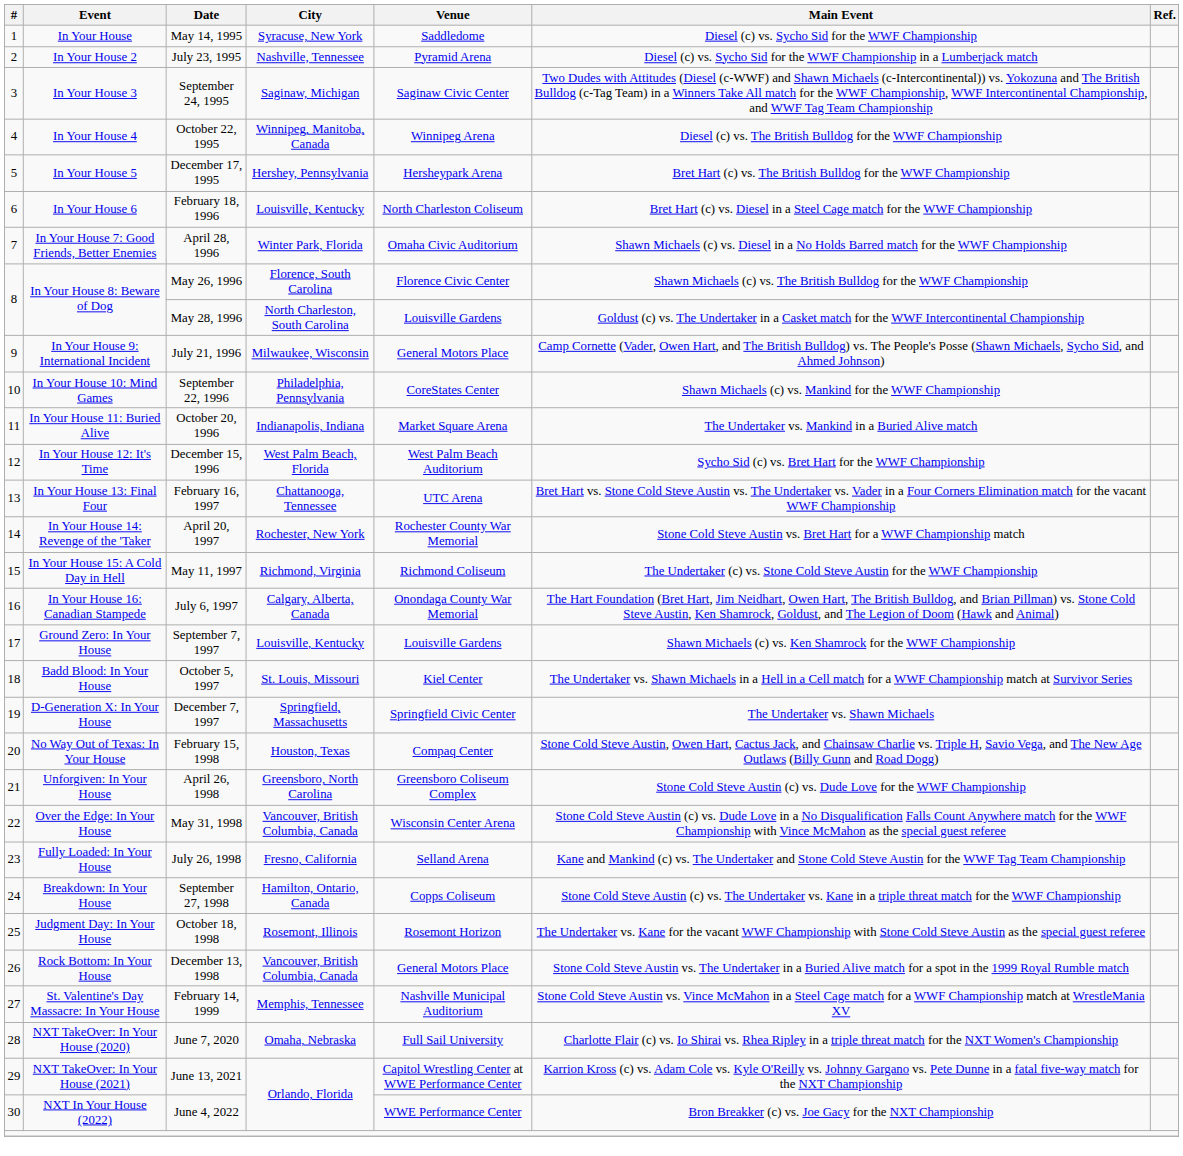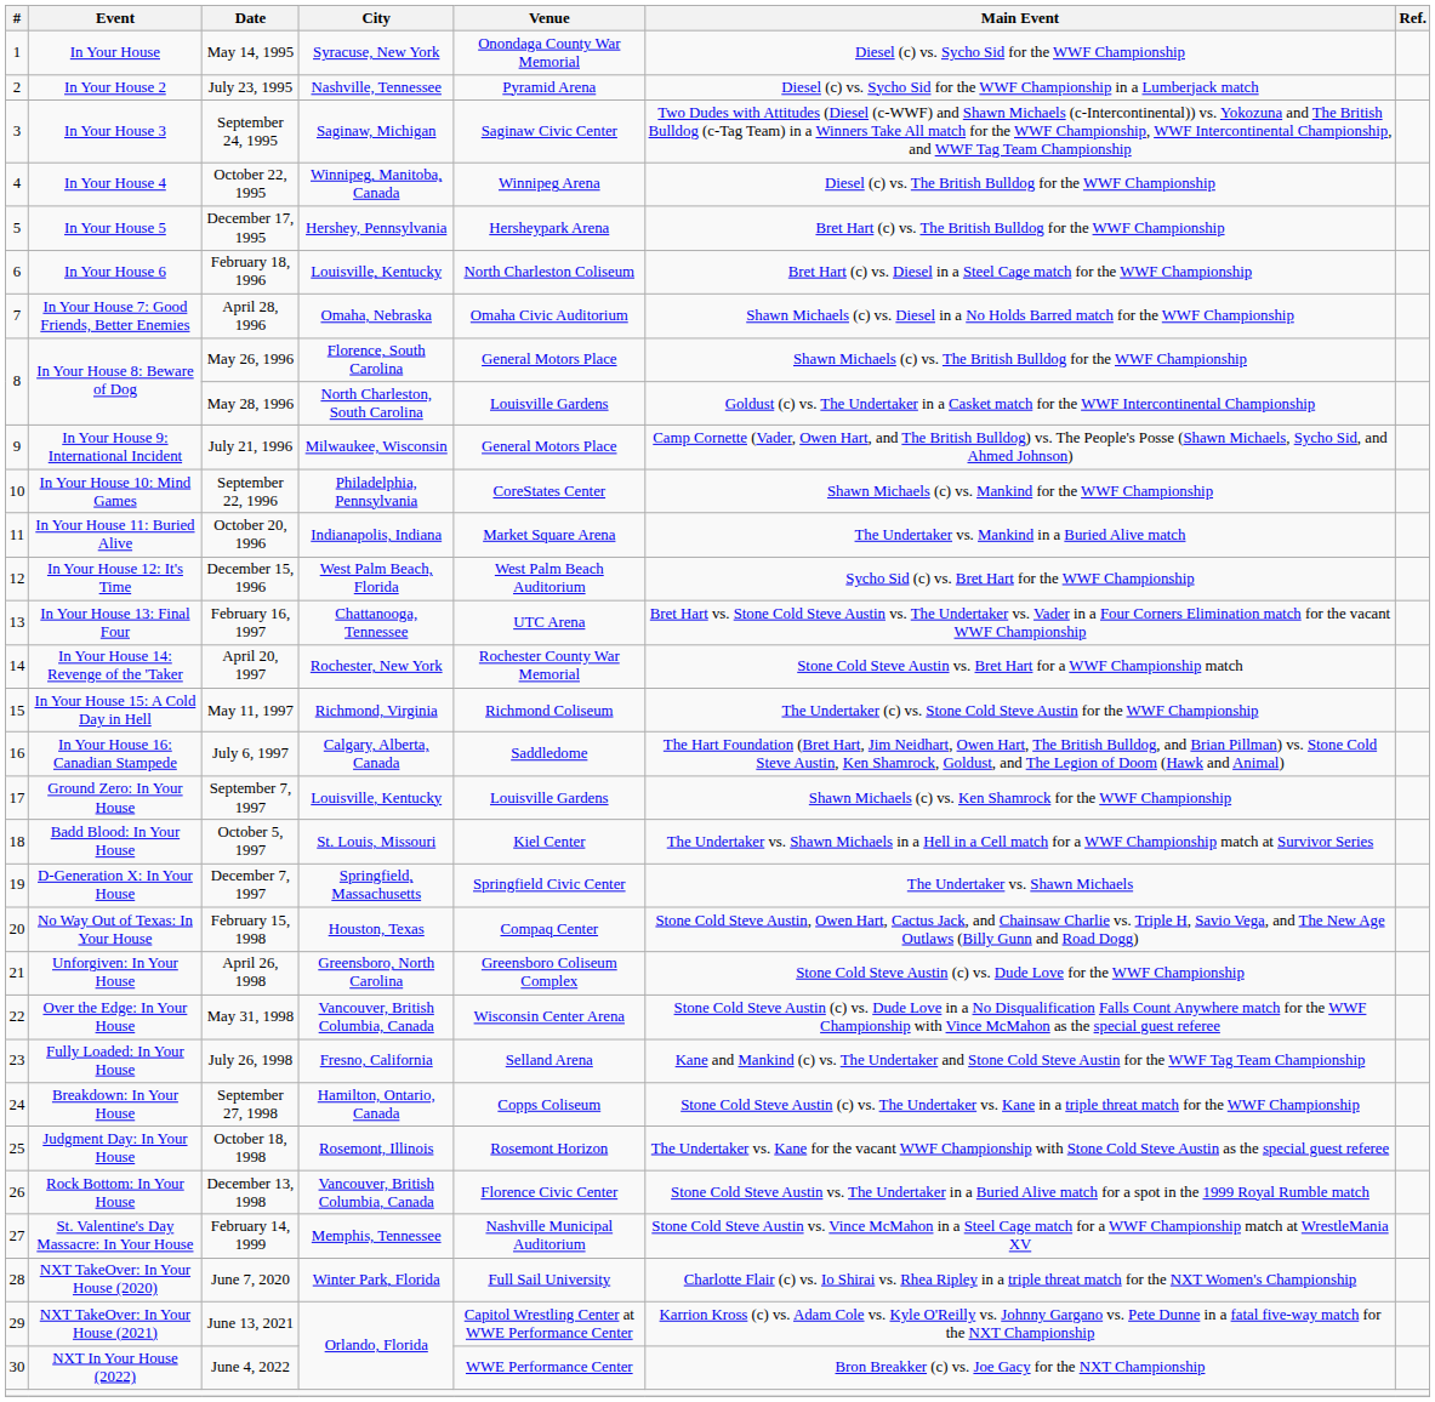 <table class="sortable wikitable succession-box" style="font-size:85%; text-align:center;">
 <tr>
 <th>#</th>
 <th>Event</th>
 <th>Date</th>
 <th>City</th>
 <th>Venue</th>
 <th>Main Event</th>
 <th>Ref.</th>
 </tr>
 <tr>
 <td>1</td>
 <td><a href='#'>In Your House</a><br></td>
 <td>May 14, 1995</td>
 <td><a href='#'>Syracuse, New York</a></td>
-<td><a href='#'>Saddledome</a></td>
+<td><a href='#'>Onondaga County War Memorial</a></td>
 <td><a href='#'>Diesel</a> (c) vs. <a href='#'>Sycho Sid</a> for the <a href='#'>WWF Championship</a></td>
 <td></td>
 </tr>
 <tr>
 <td>2</td>
 <td><a href='#'>In Your House 2</a><br></td>
 <td>July 23, 1995</td>
 <td><a href='#'>Nashville, Tennessee</a></td>
 <td><a href='#'>Pyramid Arena</a></td>
 <td><a href='#'>Diesel</a> (c) vs. <a href='#'>Sycho Sid</a> for the <a href='#'>WWF Championship</a> in a <a href='#'>Lumberjack match</a></td>
 <td></td>
 </tr>
 <tr>
 <td>3</td>
 <td><a href='#'>In Your House 3</a><br></td>
 <td>September 24, 1995</td>
 <td><a href='#'>Saginaw, Michigan</a></td>
 <td><a href='#'>Saginaw Civic Center</a></td>
 <td><a href='#'>Two Dudes with Attitudes</a> (<a href='#'>Diesel</a> (c-WWF) and <a href='#'>Shawn Michaels</a> (c-Intercontinental)) vs. <a href='#'>Yokozuna</a> and <a href='#'>The British Bulldog</a> (c-Tag Team) in a <a href='#'>Winners Take All match</a> for the <a href='#'>WWF Championship</a>, <a href='#'>WWF Intercontinental Championship</a>, and <a href='#'>WWF Tag Team Championship</a></td>
 <td></td>
 </tr>
 <tr>
 <td>4</td>
 <td><a href='#'>In Your House 4</a><br></td>
 <td>October 22, 1995</td>
 <td><a href='#'>Winnipeg, Manitoba, Canada</a></td>
 <td><a href='#'>Winnipeg Arena</a></td>
 <td><a href='#'>Diesel</a> (c) vs. <a href='#'>The British Bulldog</a> for the <a href='#'>WWF Championship</a></td>
 <td></td>
 </tr>
 <tr>
 <td>5</td>
 <td><a href='#'>In Your House 5</a><br></td>
 <td>December 17, 1995</td>
 <td><a href='#'>Hershey, Pennsylvania</a></td>
 <td><a href='#'>Hersheypark Arena</a></td>
 <td><a href='#'>Bret Hart</a> (c) vs. <a href='#'>The British Bulldog</a> for the <a href='#'>WWF Championship</a></td>
 <td></td>
 </tr>
 <tr>
 <td>6</td>
 <td><a href='#'>In Your House 6</a><br></td>
 <td>February 18, 1996</td>
 <td><a href='#'>Louisville, Kentucky</a></td>
 <td><a href='#'>North Charleston Coliseum</a></td>
 <td><a href='#'>Bret Hart</a> (c) vs. <a href='#'>Diesel</a> in a <a href='#'>Steel Cage match</a> for the <a href='#'>WWF Championship</a></td>
 <td></td>
 </tr>
 <tr>
 <td>7</td>
 <td><a href='#'>In Your House 7: Good Friends, Better Enemies</a></td>
 <td>April 28, 1996</td>
-<td><a href='#'>Winter Park, Florida</a></td>
+<td><a href='#'>Omaha, Nebraska</a></td>
 <td><a href='#'>Omaha Civic Auditorium</a></td>
 <td><a href='#'>Shawn Michaels</a> (c) vs. <a href='#'>Diesel</a> in a <a href='#'>No Holds Barred match</a> for the <a href='#'>WWF Championship</a></td>
 <td></td>
 </tr>
 <tr>
 <td rowspan=2>8</td>
 <td rowspan=2><a href='#'>In Your House 8: Beware of Dog</a></td>
 <td>May 26, 1996</td>
 <td><a href='#'>Florence, South Carolina</a></td>
-<td><a href='#'>Florence Civic Center</a></td>
+<td><a href='#'>General Motors Place</a></td>
 <td><a href='#'>Shawn Michaels</a> (c) vs. <a href='#'>The British Bulldog</a> for the <a href='#'>WWF Championship</a></td>
 <td></td>
 </tr>
 <tr>
 <td>May 28, 1996</td>
 <td><a href='#'>North Charleston, South Carolina</a></td>
 <td><a href='#'>Louisville Gardens</a></td>
 <td><a href='#'>Goldust</a> (c) vs. <a href='#'>The Undertaker</a> in a <a href='#'>Casket match</a> for the <a href='#'>WWF Intercontinental Championship</a></td>
 <td></td>
 </tr>
 <tr>
 <td>9</td>
 <td><a href='#'>In Your House 9: International Incident</a></td>
 <td>July 21, 1996</td>
 <td><a href='#'>Milwaukee, Wisconsin</a></td>
 <td><a href='#'>General Motors Place</a></td>
 <td><a href='#'>Camp Cornette</a> (<a href='#'>Vader</a>, <a href='#'>Owen Hart</a>, and <a href='#'>The British Bulldog</a>) vs. The People's Posse (<a href='#'>Shawn Michaels</a>, <a href='#'>Sycho Sid</a>, and <a href='#'>Ahmed Johnson</a>)</td>
 <td></td>
 </tr>
 <tr>
 <td>10</td>
 <td><a href='#'>In Your House 10: Mind Games</a></td>
 <td>September 22, 1996</td>
 <td><a href='#'>Philadelphia, Pennsylvania</a></td>
 <td><a href='#'>CoreStates Center</a></td>
 <td><a href='#'>Shawn Michaels</a> (c) vs. <a href='#'>Mankind</a> for the <a href='#'>WWF Championship</a></td>
 <td></td>
 </tr>
 <tr>
 <td>11</td>
 <td><a href='#'>In Your House 11: Buried Alive</a></td>
 <td>October 20, 1996</td>
 <td><a href='#'>Indianapolis, Indiana</a></td>
 <td><a href='#'>Market Square Arena</a></td>
 <td><a href='#'>The Undertaker</a> vs. <a href='#'>Mankind</a> in a <a href='#'>Buried Alive match</a></td>
 <td></td>
 </tr>
 <tr>
 <td>12</td>
 <td><a href='#'>In Your House 12: It's Time</a></td>
 <td>December 15, 1996</td>
 <td><a href='#'>West Palm Beach, Florida</a></td>
 <td><a href='#'>West Palm Beach Auditorium</a></td>
 <td><a href='#'>Sycho Sid</a> (c) vs. <a href='#'>Bret Hart</a> for the <a href='#'>WWF Championship</a></td>
 <td></td>
 </tr>
 <tr>
 <td>13</td>
 <td><a href='#'>In Your House 13: Final Four</a></td>
 <td>February 16, 1997</td>
 <td><a href='#'>Chattanooga, Tennessee</a></td>
 <td><a href='#'>UTC Arena</a></td>
 <td><a href='#'>Bret Hart</a> vs. <a href='#'>Stone Cold Steve Austin</a> vs. <a href='#'>The Undertaker</a> vs. <a href='#'>Vader</a> in a <a href='#'>Four Corners Elimination match</a> for the vacant <a href='#'>WWF Championship</a></td>
 <td></td>
 </tr>
 <tr>
 <td>14</td>
 <td><a href='#'>In Your House 14: Revenge of the 'Taker</a></td>
 <td>April 20, 1997</td>
 <td><a href='#'>Rochester, New York</a></td>
 <td><a href='#'>Rochester County War Memorial</a></td>
 <td><a href='#'>Stone Cold Steve Austin</a> vs. <a href='#'>Bret Hart</a> for a <a href='#'>WWF Championship</a> match</td>
 <td></td>
 </tr>
 <tr>
 <td>15</td>
 <td><a href='#'>In Your House 15: A Cold Day in Hell</a></td>
 <td>May 11, 1997</td>
 <td><a href='#'>Richmond, Virginia</a></td>
 <td><a href='#'>Richmond Coliseum</a></td>
 <td><a href='#'>The Undertaker</a> (c) vs. <a href='#'>Stone Cold Steve Austin</a> for the <a href='#'>WWF Championship</a></td>
 <td></td>
 </tr>
 <tr>
 <td>16</td>
 <td><a href='#'>In Your House 16: Canadian Stampede</a></td>
 <td>July 6, 1997</td>
 <td><a href='#'>Calgary, Alberta, Canada</a></td>
-<td><a href='#'>Onondaga County War Memorial</a></td>
+<td><a href='#'>Saddledome</a></td>
 <td><a href='#'>The Hart Foundation</a> (<a href='#'>Bret Hart</a>, <a href='#'>Jim Neidhart</a>, <a href='#'>Owen Hart</a>, <a href='#'>The British Bulldog</a>, and <a href='#'>Brian Pillman</a>) vs. <a href='#'>Stone Cold Steve Austin</a>, <a href='#'>Ken Shamrock</a>, <a href='#'>Goldust</a>, and <a href='#'>The Legion of Doom</a> (<a href='#'>Hawk</a> and <a href='#'>Animal</a>)</td>
 <td></td>
 </tr>
 <tr>
 <td>17</td>
 <td><a href='#'>Ground Zero: In Your House</a></td>
 <td>September 7, 1997</td>
 <td><a href='#'>Louisville, Kentucky</a></td>
 <td><a href='#'>Louisville Gardens</a></td>
 <td><a href='#'>Shawn Michaels</a> (c) vs. <a href='#'>Ken Shamrock</a> for the <a href='#'>WWF Championship</a></td>
 <td></td>
 </tr>
 <tr>
 <td>18</td>
 <td><a href='#'>Badd Blood: In Your House</a></td>
 <td>October 5, 1997</td>
 <td><a href='#'>St. Louis, Missouri</a></td>
 <td><a href='#'>Kiel Center</a></td>
 <td><a href='#'>The Undertaker</a> vs. <a href='#'>Shawn Michaels</a> in a <a href='#'>Hell in a Cell match</a> for a <a href='#'>WWF Championship</a> match at <a href='#'>Survivor Series</a></td>
 <td></td>
 </tr>
 <tr>
 <td>19</td>
 <td><a href='#'>D-Generation X: In Your House</a></td>
 <td>December 7, 1997</td>
 <td><a href='#'>Springfield, Massachusetts</a></td>
 <td><a href='#'>Springfield Civic Center</a></td>
 <td><a href='#'>The Undertaker</a> vs. <a href='#'>Shawn Michaels</a></td>
 <td></td>
 </tr>
 <tr>
 <td>20</td>
 <td><a href='#'>No Way Out of Texas: In Your House</a></td>
 <td>February 15, 1998</td>
 <td><a href='#'>Houston, Texas</a></td>
 <td><a href='#'>Compaq Center</a></td>
 <td><a href='#'>Stone Cold Steve Austin</a>, <a href='#'>Owen Hart</a>, <a href='#'>Cactus Jack</a>, and <a href='#'>Chainsaw Charlie</a> vs. <a href='#'>Triple H</a>,  <a href='#'>Savio Vega</a>, and <a href='#'>The New Age Outlaws</a> (<a href='#'>Billy Gunn</a> and <a href='#'>Road Dogg</a>)</td>
 <td></td>
 </tr>
 <tr>
 <td>21</td>
 <td><a href='#'>Unforgiven: In Your House</a></td>
 <td>April 26, 1998</td>
 <td><a href='#'>Greensboro, North Carolina</a></td>
 <td><a href='#'>Greensboro Coliseum Complex</a></td>
 <td><a href='#'>Stone Cold Steve Austin</a> (c) vs. <a href='#'>Dude Love</a> for the <a href='#'>WWF Championship</a></td>
 <td></td>
 </tr>
 <tr>
 <td>22</td>
 <td><a href='#'>Over the Edge: In Your House</a></td>
 <td>May 31, 1998</td>
 <td><a href='#'>Vancouver, British Columbia, Canada</a></td>
 <td><a href='#'>Wisconsin Center Arena</a></td>
 <td><a href='#'>Stone Cold Steve Austin</a> (c) vs. <a href='#'>Dude Love</a> in a <a href='#'>No Disqualification</a> <a href='#'>Falls Count Anywhere match</a> for the <a href='#'>WWF Championship</a> with <a href='#'>Vince McMahon</a> as the <a href='#'>special guest referee</a></td>
 <td></td>
 </tr>
 <tr>
 <td>23</td>
 <td><a href='#'>Fully Loaded: In Your House</a></td>
 <td>July 26, 1998</td>
 <td><a href='#'>Fresno, California</a></td>
 <td><a href='#'>Selland Arena</a></td>
 <td><a href='#'>Kane</a> and <a href='#'>Mankind</a> (c) vs. <a href='#'>The Undertaker</a> and <a href='#'>Stone Cold Steve Austin</a> for the <a href='#'>WWF Tag Team Championship</a></td>
 <td></td>
 </tr>
 <tr>
 <td>24</td>
 <td><a href='#'>Breakdown: In Your House</a></td>
 <td>September 27, 1998</td>
 <td><a href='#'>Hamilton, Ontario, Canada</a></td>
 <td><a href='#'>Copps Coliseum</a></td>
 <td><a href='#'>Stone Cold Steve Austin</a> (c) vs. <a href='#'>The Undertaker</a> vs. <a href='#'>Kane</a> in a <a href='#'>triple threat match</a> for the <a href='#'>WWF Championship</a></td>
 <td></td>
 </tr>
 <tr>
 <td>25</td>
 <td><a href='#'>Judgment Day: In Your House</a></td>
 <td>October 18, 1998</td>
 <td><a href='#'>Rosemont, Illinois</a></td>
 <td><a href='#'>Rosemont Horizon</a></td>
 <td><a href='#'>The Undertaker</a> vs. <a href='#'>Kane</a> for the vacant <a href='#'>WWF Championship</a> with <a href='#'>Stone Cold Steve Austin</a> as the <a href='#'>special guest referee</a></td>
 <td></td>
 </tr>
 <tr>
 <td>26</td>
 <td><a href='#'>Rock Bottom: In Your House</a></td>
 <td>December 13, 1998</td>
 <td><a href='#'>Vancouver, British Columbia, Canada</a></td>
-<td><a href='#'>General Motors Place</a></td>
+<td><a href='#'>Florence Civic Center</a></td>
 <td><a href='#'>Stone Cold Steve Austin</a> vs. <a href='#'>The Undertaker</a> in a <a href='#'>Buried Alive match</a> for a spot in the <a href='#'>1999 Royal Rumble match</a></td>
 <td></td>
 </tr>
 <tr>
 <td>27</td>
 <td><a href='#'>St. Valentine's Day Massacre: In Your House</a></td>
 <td>February 14, 1999</td>
 <td><a href='#'>Memphis, Tennessee</a></td>
 <td><a href='#'>Nashville Municipal Auditorium</a></td>
 <td><a href='#'>Stone Cold Steve Austin</a> vs. <a href='#'>Vince McMahon</a> in a <a href='#'>Steel Cage match</a> for a <a href='#'>WWF Championship</a> match at <a href='#'>WrestleMania XV</a></td>
 <td></td>
 </tr>
 <tr>
 <td>28</td>
 <td><a href='#'>NXT TakeOver: In Your House (2020)</a></td>
 <td>June 7, 2020</td>
-<td><a href='#'>Omaha, Nebraska</a></td>
+<td><a href='#'>Winter Park, Florida</a></td>
 <td><a href='#'>Full Sail University</a></td>
 <td><a href='#'>Charlotte Flair</a> (c) vs. <a href='#'>Io Shirai</a> vs. <a href='#'>Rhea Ripley</a> in a <a href='#'>triple threat match</a> for the <a href='#'>NXT Women's Championship</a></td>
 <td></td>
 </tr>
 <tr>
 <td>29</td>
 <td><a href='#'>NXT TakeOver: In Your House (2021)</a></td>
 <td>June 13, 2021</td>
 <td rowspan="2"><a href='#'>Orlando, Florida</a></td>
 <td><a href='#'>Capitol Wrestling Center</a> at <a href='#'>WWE Performance Center</a></td>
 <td><a href='#'>Karrion Kross</a> (c) vs. <a href='#'>Adam Cole</a> vs. <a href='#'>Kyle O'Reilly</a> vs. <a href='#'>Johnny Gargano</a> vs. <a href='#'>Pete Dunne</a> in a <a href='#'>fatal five-way match</a> for the <a href='#'>NXT Championship</a></td>
 <td></td>
 </tr>
 <tr>
 <td>30</td>
 <td><a href='#'>NXT In Your House (2022)</a></td>
 <td>June 4, 2022</td>
 <td><a href='#'>WWE Performance Center</a></td>
 <td><a href='#'>Bron Breakker</a> (c) vs. <a href='#'>Joe Gacy</a> for the <a href='#'>NXT Championship</a></td>
 <td></td>
 </tr>
 <tr>
 <td colspan="10"></td>
 </tr>
 <tr>
 </tr>
 </table>
